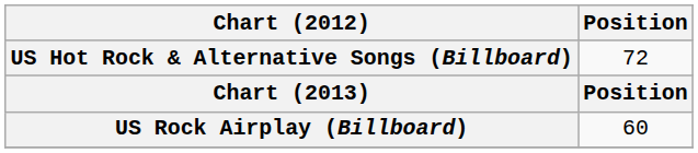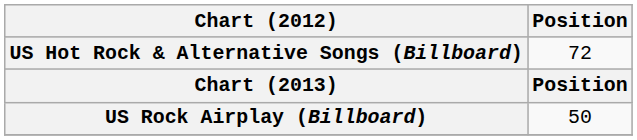 <table class="wikitable plainrowheaders" style="text-align:center;">
 <tr>
 <th>Chart (2012)</th>
 <th>Position</th>
 </tr>
 <tr>
 <th scope="row">US Hot Rock & Alternative Songs (<em>Billboard</em>)</th>
 <td>72</td>
 </tr>
 <tr>
 <th>Chart (2013)</th>
 <th>Position</th>
 </tr>
 <tr>
 <th scope="row">US Rock Airplay (<em>Billboard</em>)</th>
-<td>60</td>
+<td>50</td>
 </tr>
 <tr>
 </tr>
 </table>
